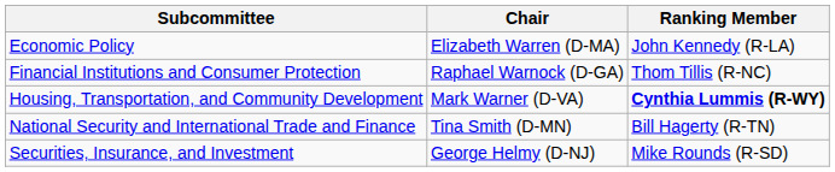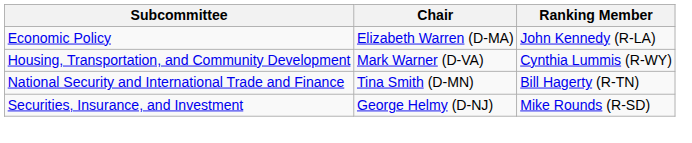 <table class="wikitable">
 <tr>
 <th>Subcommittee</th>
 <th>Chair</th>
 <th>Ranking Member</th>
 </tr>
 <tr>
 <td><a href='#'>Economic Policy</a></td>
 <td><a href='#'>Elizabeth Warren</a> (D-MA)</td>
 <td><a href='#'>John Kennedy</a> (R-LA)</td>
 </tr>
 <tr>
-<td><a href='#'>Financial Institutions and Consumer Protection</a></td>
-<td><a href='#'>Raphael Warnock</a> (D-GA)</td>
-<td><a href='#'>Thom Tillis</a> (R-NC)</td>
-</tr>
-<tr>
 <td><a href='#'>Housing, Transportation, and Community Development</a></td>
 <td><a href='#'>Mark Warner</a> (D-VA)</td>
-<td><strong><a href='#'>Cynthia Lummis</a> (R-WY)</strong></td>
+<td><a href='#'>Cynthia Lummis</a> (R-WY)</td>
 </tr>
 <tr>
 <td><a href='#'>National Security and International Trade and Finance</a></td>
 <td><a href='#'>Tina Smith</a> (D-MN)</td>
 <td><a href='#'>Bill Hagerty</a> (R-TN)</td>
 </tr>
 <tr>
 <td><a href='#'>Securities, Insurance, and Investment</a></td>
 <td><a href='#'>George Helmy</a> (D-NJ)</td>
 <td><a href='#'>Mike Rounds</a> (R-SD)</td>
 </tr>
 </table>
